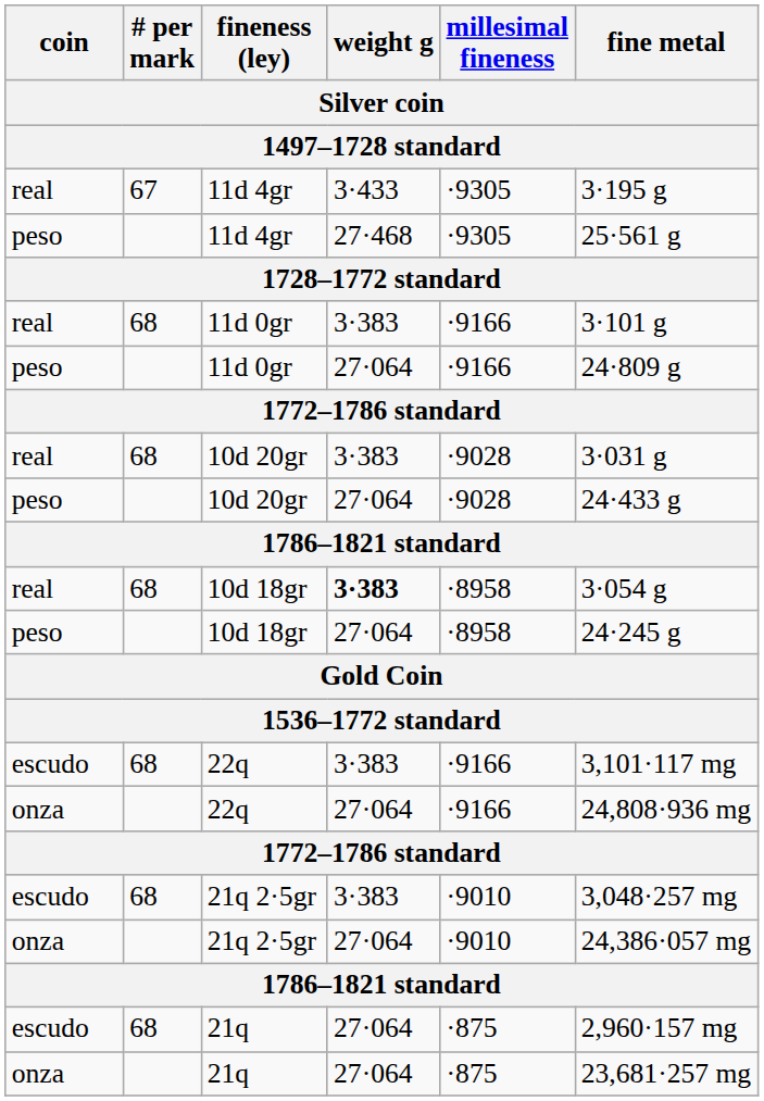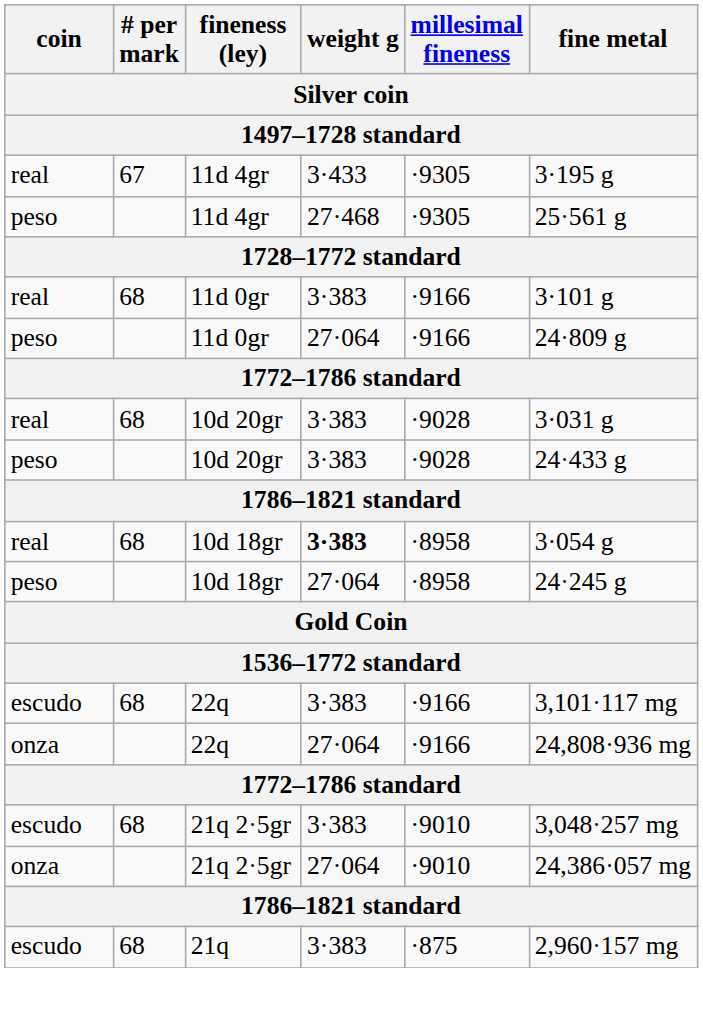 <table class="wikitable">
 <tr>
 <th>coin</th>
 <th># per<br>mark</th>
 <th>fineness<br>(ley)</th>
 <th>weight g</th>
 <th><a href='#'>millesimal<br>fineness</a></th>
 <th>fine metal</th>
 </tr>
 <tr>
 <th colspan="6">Silver coin</th>
 </tr>
 <tr>
 <th colspan="6">1497–1728 standard</th>
 </tr>
 <tr>
 <td>real</td>
 <td>67</td>
 <td>11d 4gr</td>
 <td>3·433</td>
 <td>·9305</td>
 <td>3·195 g</td>
 </tr>
 <tr>
 <td>peso</td>
 <td>    </td>
 <td>11d 4gr</td>
 <td>27·468</td>
 <td>·9305</td>
 <td>25·561 g</td>
 </tr>
 <tr>
 <th colspan="6">1728–1772 standard</th>
 </tr>
 <tr>
 <td>real</td>
 <td>68</td>
 <td>11d 0gr</td>
 <td>3·383</td>
 <td>·9166</td>
 <td>3·101 g</td>
 </tr>
 <tr>
 <td>peso</td>
 <td></td>
 <td>11d 0gr</td>
 <td>27·064</td>
 <td>·9166</td>
 <td>24·809 g</td>
 </tr>
 <tr>
 <th colspan="6">1772–1786 standard</th>
 </tr>
 <tr>
 <td>real</td>
 <td>68</td>
 <td>10d 20gr  </td>
 <td>3·383</td>
 <td>·9028</td>
 <td>3·031 g</td>
 </tr>
 <tr>
 <td>peso</td>
 <td></td>
 <td>10d 20gr</td>
-<td>27·064</td>
+<td>3·383</td>
 <td>·9028</td>
 <td>24·433 g</td>
 </tr>
 <tr>
 <th colspan="6">1786–1821 standard</th>
 </tr>
 <tr>
 <td>real</td>
 <td>68</td>
 <td>10d 18gr</td>
 <td><strong>3·383</strong></td>
 <td>·8958</td>
 <td>3·054 g</td>
 </tr>
 <tr>
 <td>peso</td>
 <td></td>
 <td>10d 18gr</td>
 <td>27·064</td>
 <td>·8958</td>
 <td>24·245 g</td>
 </tr>
 <tr>
 <th colspan="6">Gold Coin</th>
 </tr>
 <tr>
 <th colspan="6">1536–1772 standard</th>
 </tr>
 <tr>
 <td>escudo    </td>
 <td>68</td>
 <td>22q</td>
 <td>3·383</td>
 <td>·9166</td>
 <td>3,101·117 mg</td>
 </tr>
 <tr>
 <td>onza</td>
 <td></td>
 <td>22q</td>
 <td>27·064</td>
 <td>·9166</td>
 <td>24,808·936 mg</td>
 </tr>
 <tr>
 <th colspan="6">1772–1786 standard</th>
 </tr>
 <tr>
 <td>escudo</td>
 <td>68</td>
 <td>21q 2·5gr</td>
 <td>3·383</td>
 <td>·9010</td>
 <td>3,048·257 mg</td>
 </tr>
 <tr>
 <td>onza</td>
 <td></td>
 <td>21q 2·5gr</td>
 <td>27·064</td>
 <td>·9010</td>
 <td>24,386·057 mg</td>
 </tr>
 <tr>
 <th colspan="6">1786–1821 standard</th>
 </tr>
 <tr>
 <td>escudo</td>
 <td>68</td>
 <td>21q</td>
-<td>27·064</td>
+<td>3·383</td>
 <td>·875</td>
 <td>2,960·157 mg</td>
 </tr>
-<tr>
-<td>onza</td>
-<td></td>
-<td>21q</td>
-<td>27·064</td>
-<td>·875</td>
-<td>23,681·257 mg</td>
-</tr>
 </table>
